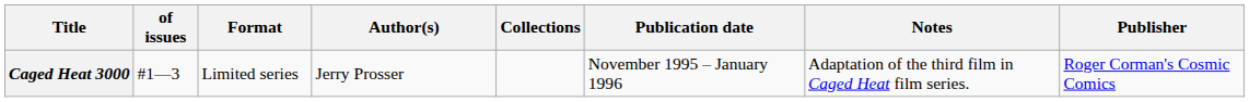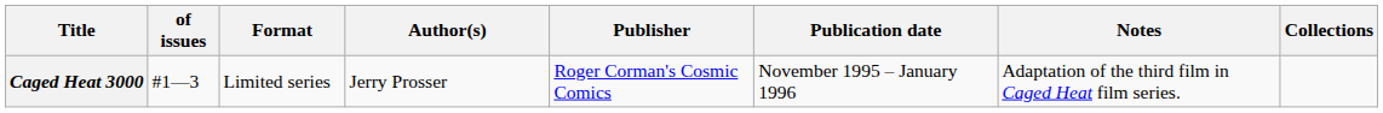 <table class="wikitable">
 <tr>
 <th>Title</th>
 <th style="width:40pt"> of issues</th>
 <th style="width:75pt">Format</th>
 <th style="width:125pt">Author(s)</th>
-<th>Collections</th>
+<th style="width:125pt">Publisher</th>
 <th style="width:150pt">Publication date</th>
 <th style="width:175pt">Notes</th>
-<th style="width:125pt">Publisher</th>
+<th>Collections</th>
 </tr>
 <tr>
 <th><em>Caged Heat 3000</em></th>
 <td>#1—3</td>
 <td>Limited series</td>
 <td>Jerry Prosser</td>
-<td></td>
+<td><a href='#'>Roger Corman's Cosmic Comics</a></td>
 <td>November 1995 – January 1996</td>
 <td>Adaptation of the third film in <em><a href='#'>Caged Heat</a></em> film series.</td>
-<td><a href='#'>Roger Corman's Cosmic Comics</a></td>
+<td></td>
 </tr>
 </table>
